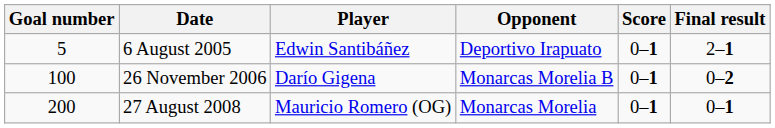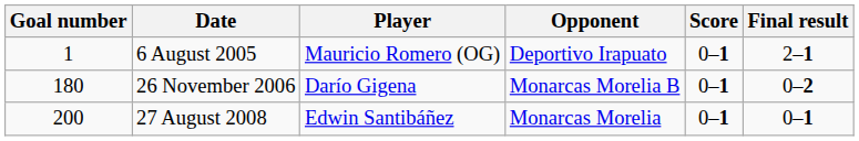 <table class="wikitable">
 <tr>
 <th>Goal number</th>
 <th>Date</th>
 <th>Player</th>
 <th>Opponent</th>
 <th>Score</th>
 <th>Final result</th>
 </tr>
 <tr>
-<td align="center">5</td>
+<td align="center">1</td>
 <td>6 August 2005</td>
-<td><a href='#'>Edwin Santibáñez</a></td>
+<td><a href='#'>Mauricio Romero</a> (OG)</td>
 <td><a href='#'>Deportivo Irapuato</a></td>
 <td align="center">0–<strong>1</strong></td>
 <td align="center">2–<strong>1</strong></td>
 </tr>
 <tr>
-<td align="center">100</td>
+<td align="center">180</td>
 <td>26 November 2006</td>
 <td><a href='#'>Darío Gigena</a></td>
 <td><a href='#'>Monarcas Morelia B</a></td>
 <td align="center">0–<strong>1</strong></td>
 <td align="center">0–<strong>2</strong></td>
 </tr>
 <tr>
 <td align="center">200</td>
 <td>27 August 2008</td>
-<td><a href='#'>Mauricio Romero</a> (OG)</td>
+<td><a href='#'>Edwin Santibáñez</a></td>
 <td><a href='#'>Monarcas Morelia</a></td>
 <td align="center">0–<strong>1</strong></td>
 <td align="center">0–<strong>1</strong></td>
 </tr>
 </table>
